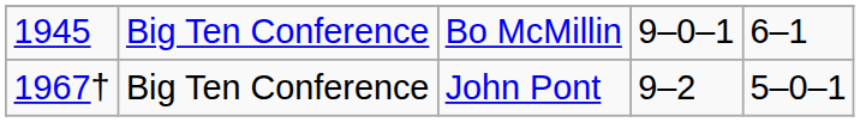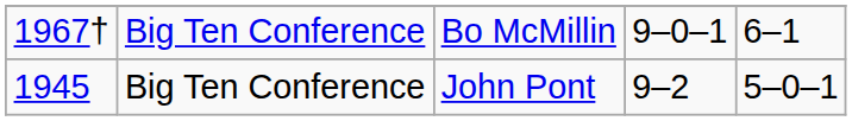 <table class="wikitable">
 <tr>
 </tr>
 <tr>
-<td><a href='#'>1945</a></td>
+<td><a href='#'>1967</a>†</td>
 <td><a href='#'>Big Ten Conference</a></td>
 <td><a href='#'>Bo McMillin</a></td>
 <td>9–0–1</td>
 <td>6–1</td>
 </tr>
 <tr>
-<td><a href='#'>1967</a>†</td>
+<td><a href='#'>1945</a></td>
 <td>Big Ten Conference</td>
 <td><a href='#'>John Pont</a></td>
 <td>9–2</td>
 <td>5–0–1</td>
 </tr>
 </table>
